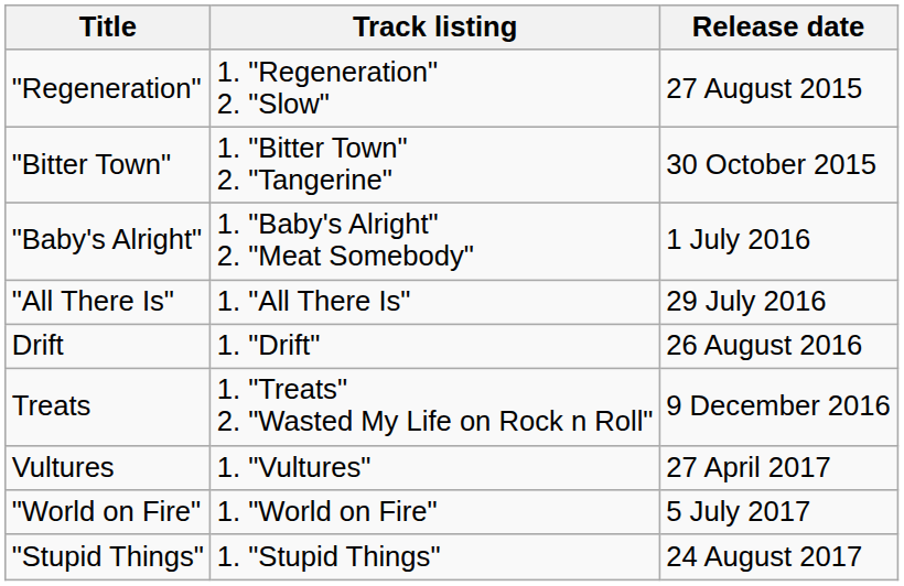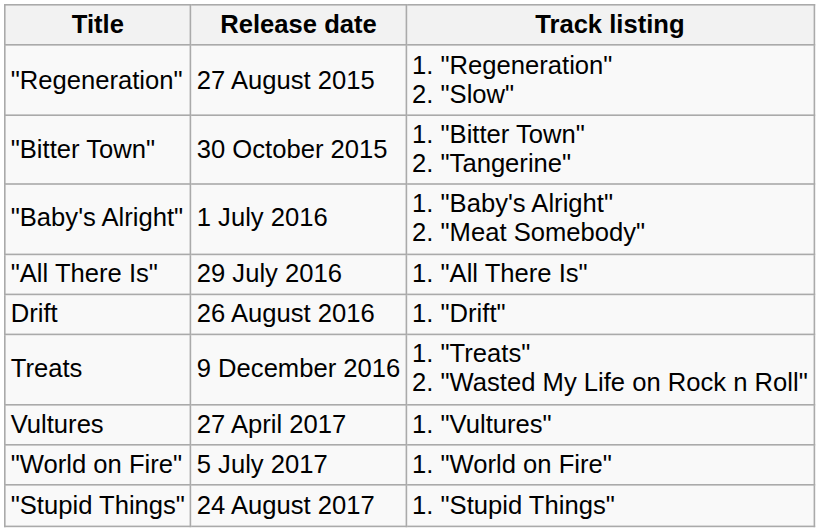 <table class="wikitable">
 <tr>
 <th style="font-weight: bold;">Title</th>
+<th style="font-weight: bold;">Release date</th>
 <th style="font-weight: bold;">Track listing</th>
-<th style="font-weight: bold;">Release date</th>
 </tr>
 <tr>
 <td>"Regeneration"</td>
+<td>27 August 2015</td>
 <td>1. "Regeneration"<br>2. "Slow"</td>
-<td>27 August 2015</td>
 </tr>
 <tr>
 <td>"Bitter Town"</td>
+<td>30 October 2015</td>
 <td>1. "Bitter Town"<br>2. "Tangerine"</td>
-<td>30 October 2015</td>
 </tr>
 <tr>
 <td>"Baby's Alright"</td>
+<td>1 July 2016</td>
 <td>1. "Baby's Alright"<br>2. "Meat Somebody"</td>
-<td>1 July 2016</td>
 </tr>
 <tr>
 <td>"All There Is"</td>
+<td>29 July 2016</td>
 <td>1. "All There Is"</td>
-<td>29 July 2016</td>
 </tr>
 <tr>
 <td>Drift</td>
+<td>26 August 2016</td>
 <td>1. "Drift"</td>
-<td>26 August 2016</td>
 </tr>
 <tr>
 <td>Treats</td>
+<td>9 December 2016</td>
 <td>1. "Treats"<br>2. "Wasted My Life on Rock n Roll"</td>
-<td>9 December 2016</td>
 </tr>
 <tr>
 <td>Vultures</td>
+<td>27 April 2017</td>
 <td>1. "Vultures"</td>
-<td>27 April 2017</td>
 </tr>
 <tr>
 <td>"World on Fire"</td>
+<td>5 July 2017</td>
 <td>1. "World on Fire"</td>
-<td>5 July 2017</td>
 </tr>
 <tr>
 <td>"Stupid Things"</td>
+<td>24 August 2017</td>
 <td>1. "Stupid Things"</td>
-<td>24 August 2017</td>
 </tr>
 </table>
